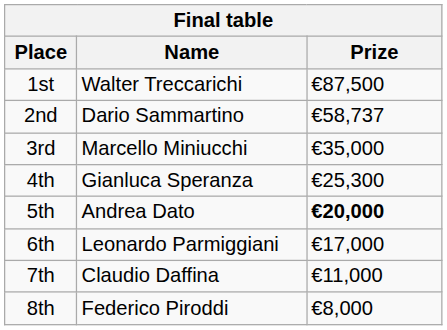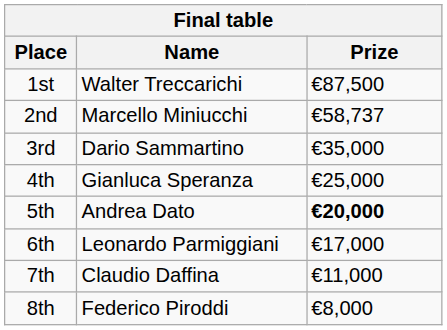 <table class="wikitable">
 <tr>
 <th colspan="3">Final table</th>
 </tr>
 <tr>
 <th style="width:50px;">Place</th>
 <th style="width:175px;">Name</th>
 <th style="width:100px;">Prize</th>
 </tr>
 <tr>
 <td style="text-align:center;">1st</td>
 <td> Walter Treccarichi</td>
 <td>€87,500</td>
 </tr>
 <tr>
 <td style="text-align:center;">2nd</td>
-<td> Dario Sammartino</td>
+<td> Marcello Miniucchi</td>
 <td>€58,737</td>
 </tr>
 <tr>
 <td style="text-align:center;">3rd</td>
-<td> Marcello Miniucchi</td>
+<td> Dario Sammartino</td>
 <td>€35,000</td>
 </tr>
 <tr>
 <td style="text-align:center;">4th</td>
 <td> Gianluca Speranza</td>
-<td>€25,300</td>
+<td>€25,000</td>
 </tr>
 <tr>
 <td style="text-align:center;">5th</td>
 <td> Andrea Dato</td>
 <td><strong>€20,000</strong></td>
 </tr>
 <tr>
 <td style="text-align:center;">6th</td>
 <td> Leonardo Parmiggiani</td>
 <td>€17,000</td>
 </tr>
 <tr>
 <td style="text-align:center;">7th</td>
 <td> Claudio Daffina</td>
 <td>€11,000</td>
 </tr>
 <tr>
 <td style="text-align:center;">8th</td>
 <td> Federico Piroddi</td>
 <td>€8,000</td>
 </tr>
 </table>
